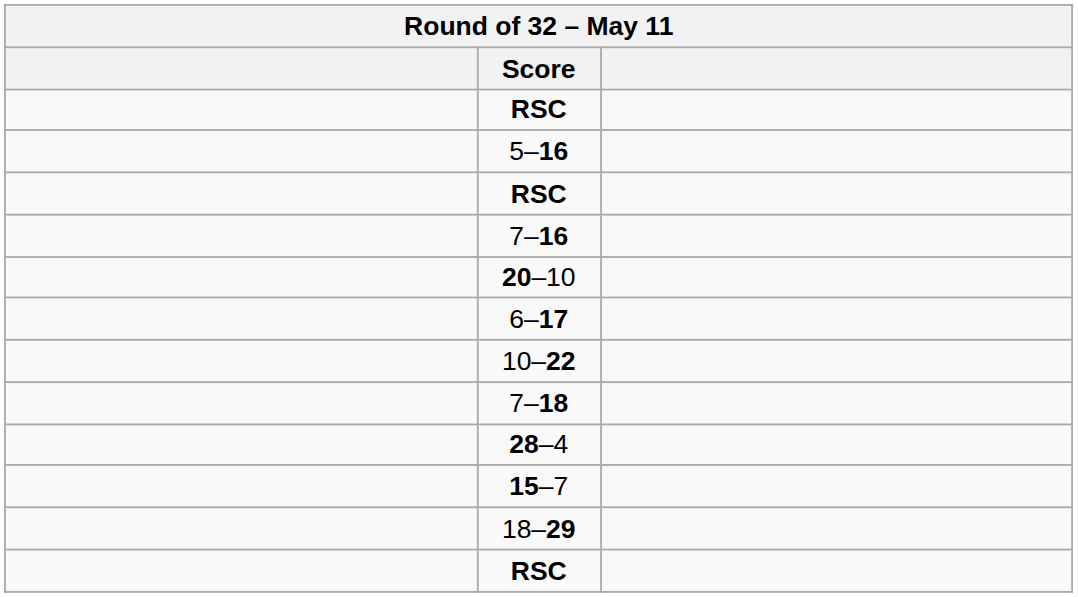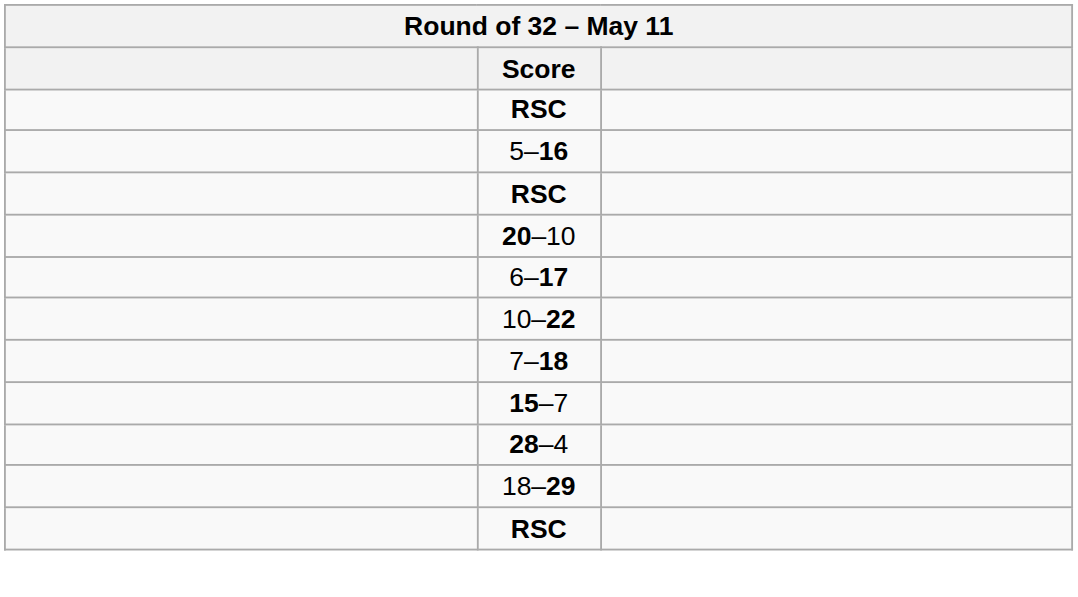 <table class="wikitable" style="text-align: center; font-size:90% ">
 <tr>
 <th colspan=3>Round of 32 – May 11</th>
 </tr>
 <tr>
 <th align="right" width="250"></th>
 <th width="60">Score</th>
 <th align="left" width="250"></th>
 </tr>
 <tr>
 <td align=left></td>
 <td align=center><strong>RSC</strong></td>
 <td align=left><strong></strong></td>
 </tr>
 <tr>
 <td align=left></td>
 <td align=center>5–<strong>16</strong></td>
 <td align=left><strong></strong></td>
 </tr>
 <tr>
 <td align=left></td>
 <td align=center><strong>RSC</strong></td>
 <td align=left><strong></strong></td>
 </tr>
 <tr>
-<td align=left></td>
-<td align=center>7–<strong>16</strong></td>
-<td align=left><strong></strong></td>
-</tr>
-<tr>
 <td align=left><strong></strong></td>
 <td align=center><strong>20</strong>–10</td>
 <td align=left></td>
 </tr>
 <tr>
 <td align=left></td>
 <td align=center>6–<strong>17</strong></td>
 <td align=left><strong></strong></td>
 </tr>
 <tr>
 <td align=left></td>
 <td align=center>10–<strong>22</strong></td>
 <td align=left><strong></strong></td>
 </tr>
 <tr>
 <td align=left></td>
 <td align=center>7–<strong>18</strong></td>
 <td align=left><strong></strong></td>
 </tr>
 <tr>
 <td align=left><strong></strong></td>
-<td align=center><strong>28</strong>–4</td>
+<td align=center><strong>15</strong>–7</td>
 <td align=left></td>
 </tr>
 <tr>
 <td align=left><strong></strong></td>
-<td align=center><strong>15</strong>–7</td>
+<td align=center><strong>28</strong>–4</td>
 <td align=left></td>
 </tr>
 <tr>
 <td align=left></td>
 <td align=center>18–<strong>29</strong></td>
 <td align=left><strong></strong></td>
 </tr>
 <tr>
 <td align=left><strong></strong></td>
 <td align=center><strong>RSC</strong></td>
 <td align=left></td>
 </tr>
 </table>
